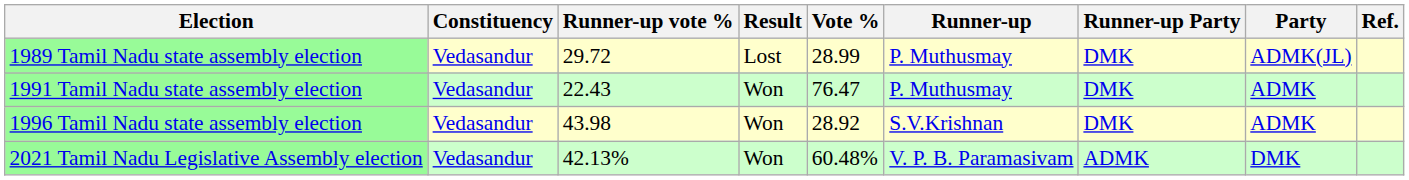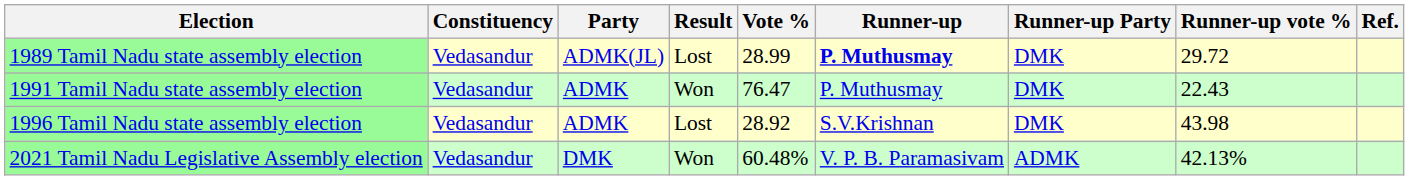 <table class="wikitable">
 <tr>
 <th>Election</th>
 <th>Constituency</th>
-<th>Runner-up vote %</th>
+<th>Party</th>
 <th>Result</th>
 <th>Vote %</th>
 <th>Runner-up</th>
 <th>Runner-up Party</th>
-<th>Party</th>
+<th>Runner-up vote %</th>
 <th>Ref.</th>
 </tr>
 <tr style="background:#ffc;">
 <td bgcolor="98FB98"><a href='#'>1989 Tamil Nadu state assembly election</a></td>
 <td><a href='#'>Vedasandur</a></td>
-<td>29.72</td>
+<td><a href='#'>ADMK(JL)</a></td>
 <td>Lost</td>
 <td>28.99</td>
-<td><a href='#'>P. Muthusmay</a></td>
+<td><strong><a href='#'>P. Muthusmay</a></strong></td>
 <td><a href='#'>DMK</a></td>
-<td><a href='#'>ADMK(JL)</a></td>
+<td>29.72</td>
 <td></td>
 </tr>
 <tr style="background:#cfc;">
 <td bgcolor="98FB98"><a href='#'>1991 Tamil Nadu state assembly election</a></td>
 <td><a href='#'>Vedasandur</a></td>
-<td>22.43</td>
+<td><a href='#'>ADMK</a></td>
 <td>Won</td>
 <td>76.47</td>
 <td><a href='#'>P. Muthusmay</a></td>
 <td><a href='#'>DMK</a></td>
-<td><a href='#'>ADMK</a></td>
+<td>22.43</td>
 <td></td>
 </tr>
 <tr style="background:#ffc;">
 <td bgcolor="98FB98"><a href='#'>1996 Tamil Nadu state assembly election</a></td>
 <td><a href='#'>Vedasandur</a></td>
-<td>43.98</td>
-<td>Won</td>
+<td><a href='#'>ADMK</a></td>
+<td>Lost</td>
 <td>28.92</td>
 <td><a href='#'>S.V.Krishnan</a></td>
 <td><a href='#'>DMK</a></td>
-<td><a href='#'>ADMK</a></td>
+<td>43.98</td>
 <td></td>
 </tr>
 <tr style="background:#cfc;">
 <td bgcolor=#98FB98><a href='#'>2021 Tamil Nadu Legislative Assembly election</a></td>
 <td><a href='#'>Vedasandur</a></td>
-<td>42.13%</td>
+<td><a href='#'>DMK</a></td>
 <td>Won</td>
 <td>60.48%</td>
 <td><a href='#'>V. P. B. Paramasivam</a></td>
 <td><a href='#'>ADMK</a></td>
-<td><a href='#'>DMK</a></td>
+<td>42.13%</td>
 <td></td>
 </tr>
 </table>
